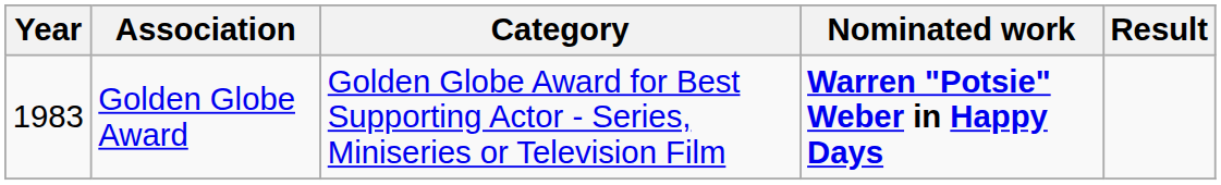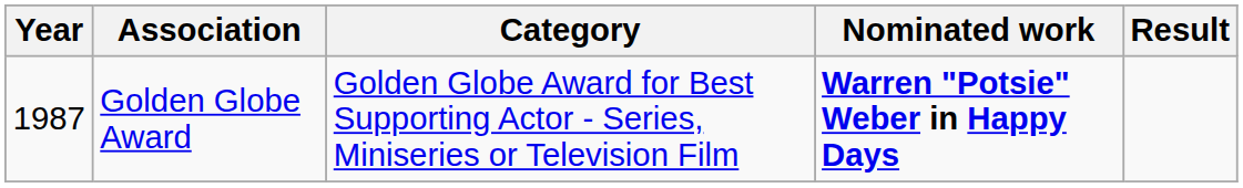 <table class="wikitable sortable">
 <tr>
 <th>Year</th>
 <th>Association</th>
 <th>Category</th>
 <th>Nominated work</th>
 <th>Result</th>
 </tr>
 <tr>
-<td>1983</td>
+<td>1987</td>
 <td><a href='#'>Golden Globe Award</a></td>
 <td><a href='#'>Golden Globe Award for Best Supporting Actor - Series, Miniseries or Television Film</a></td>
 <td><strong><a href='#'>Warren "Potsie" Weber</a> in <a href='#'>Happy Days</a></strong></td>
 <td></td>
 </tr>
 </table>
